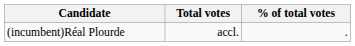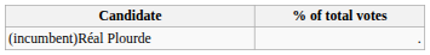 <table class="wikitable" width="475">
 <tr>
 <th align="left">Candidate</th>
-<th align="right">Total votes</th>
 <th align="right">% of total votes</th>
 </tr>
 <tr>
 <td align="left">(incumbent)Réal Plourde</td>
-<td align="right">accl.</td>
 <td align="right">.</td>
 </tr>
 </table>
